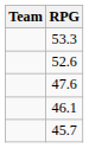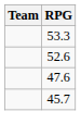 <table class=wikitable>
 <tr>
 <th>Team</th>
 <th>RPG</th>
 </tr>
 <tr>
 <td></td>
 <td align=center>53.3</td>
 </tr>
 <tr>
 <td></td>
 <td align=center>52.6</td>
 </tr>
 <tr>
 <td></td>
 <td align=center>47.6</td>
 </tr>
 <tr>
 <td></td>
-<td align=center>46.1</td>
-</tr>
-<tr>
-<td></td>
 <td align=center>45.7</td>
 </tr>
 </table>
